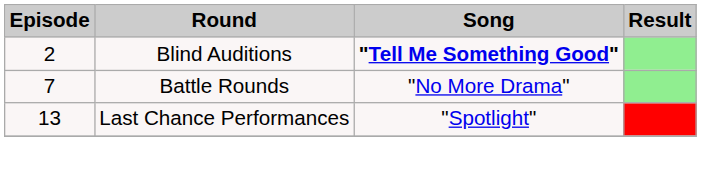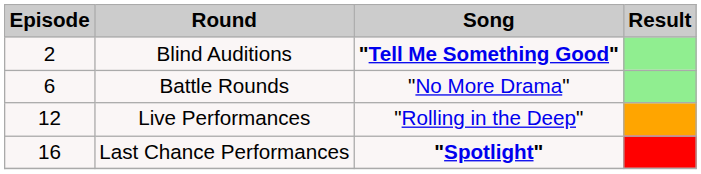 <table class="wikitable">
 <tr style="text-align: center; background:#ccc;">
 <td rowspan="1"><strong>Episode</strong></td>
 <td rowspan="1"><strong>Round</strong></td>
 <td colspan="1"><strong>Song</strong></td>
 <td rowspan="1"><strong>Result</strong></td>
 </tr>
 <tr>
 <td style="text-align: center; background:#faf6f6;">2</td>
 <td style="text-align: center; background:#faf6f6;">Blind Auditions</td>
 <td style="text-align: center; background:#faf6f6;"><strong>"<a href='#'>Tell Me Something Good</a>"</strong></td>
 <td bgcolor="lightgreen"></td>
 </tr>
 <tr style="text-align: center; background:#faf6f6;">
-<td>7</td>
+<td>6</td>
 <td>Battle Rounds</td>
 <td>"<a href='#'>No More Drama</a>"</td>
 <td bgcolor="lightgreen"></td>
 </tr>
+<tr>
+<td style="text-align: center; background:#faf6f6;">12</td>
+<td style="text-align: center; background:#faf6f6;">Live Performances</td>
+<td style="text-align: center; background:#faf6f6;">"<a href='#'>Rolling in the Deep</a>"</td>
+<td bgcolor="orange"></td>
+</tr>
 <tr style="text-align: center; background:#faf6f6;">
-<td>13</td>
+<td>16</td>
 <td>Last Chance Performances</td>
-<td>"<a href='#'>Spotlight</a>"</td>
+<td><strong>"<a href='#'>Spotlight</a>"</strong></td>
 <td bgcolor="red"></td>
 </tr>
 <tr>
 </tr>
 </table>
